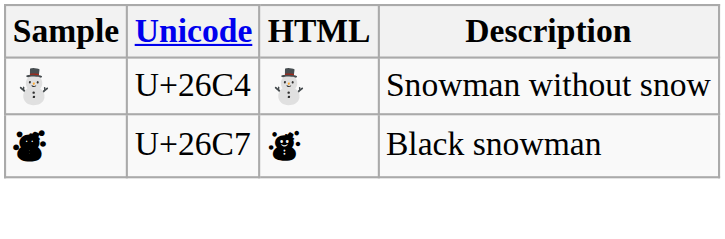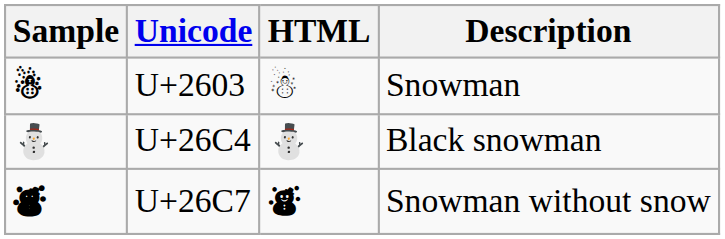 <table class="wikitable">
 <tr>
 <th>Sample</th>
 <th><a href='#'>Unicode</a></th>
 <th>HTML</th>
 <th>Description</th>
 </tr>
 <tr>
+<td><span><strong>☃</strong></span></td>
+<td>U+2603</td>
+<td>&#9731;</td>
+<td>Snowman</td>
+</tr>
+<tr>
 <td><span><strong>⛄</strong></span></td>
 <td>U+26C4</td>
 <td>&#9924;</td>
-<td>Snowman without snow</td>
+<td>Black snowman</td>
 </tr>
 <tr>
 <td><span><strong>⛇</strong></span></td>
 <td>U+26C7</td>
 <td>&#9927;</td>
-<td>Black snowman</td>
+<td>Snowman without snow</td>
 </tr>
 </table>
